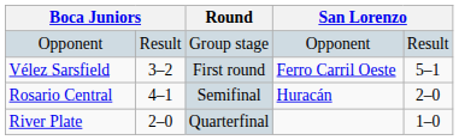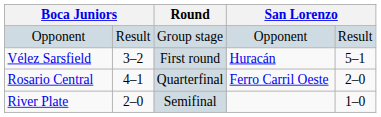 <table class="wikitable" style="text-align:center;">
 <tr>
 <th colspan=3 width= 100px><a href='#'>Boca Juniors</a></th>
 <th>Round</th>
 <th colspan=3 width= 100px><a href='#'>San Lorenzo</a></th>
 </tr>
 <tr bgcolor= #CFDBE2>
 <td width= 120px>Opponent</td>
 <td colspan=2 width= px>Result</td>
 <td>Group stage</td>
 <td width= 120px>Opponent</td>
 <td colspan=2 width= px>Result</td>
 </tr>
 <tr>
 <td align= left><a href='#'>Vélez Sarsfield</a></td>
 <td colspan=2>3–2</td>
 <td bgcolor= #CFDBE2>First round</td>
-<td align=left><a href='#'>Ferro Carril Oeste</a></td>
+<td align=left><a href='#'>Huracán</a></td>
 <td colspan=2>5–1</td>
 </tr>
 <tr>
 <td align= left><a href='#'>Rosario Central</a></td>
 <td colspan=2>4–1</td>
-<td bgcolor= #CFDBE2>Semifinal</td>
-<td align=left><a href='#'>Huracán</a></td>
+<td bgcolor= #CFDBE2>Quarterfinal</td>
+<td align=left><a href='#'>Ferro Carril Oeste</a></td>
 <td colspan=2>2–0</td>
 </tr>
 <tr>
 <td align=left><a href='#'>River Plate</a></td>
 <td colspan=2>2–0</td>
-<td bgcolor= #CFDBE2>Quarterfinal</td>
+<td bgcolor= #CFDBE2>Semifinal</td>
 <td align=left></td>
 <td colspan=2>1–0 </td>
 </tr>
 </table>
